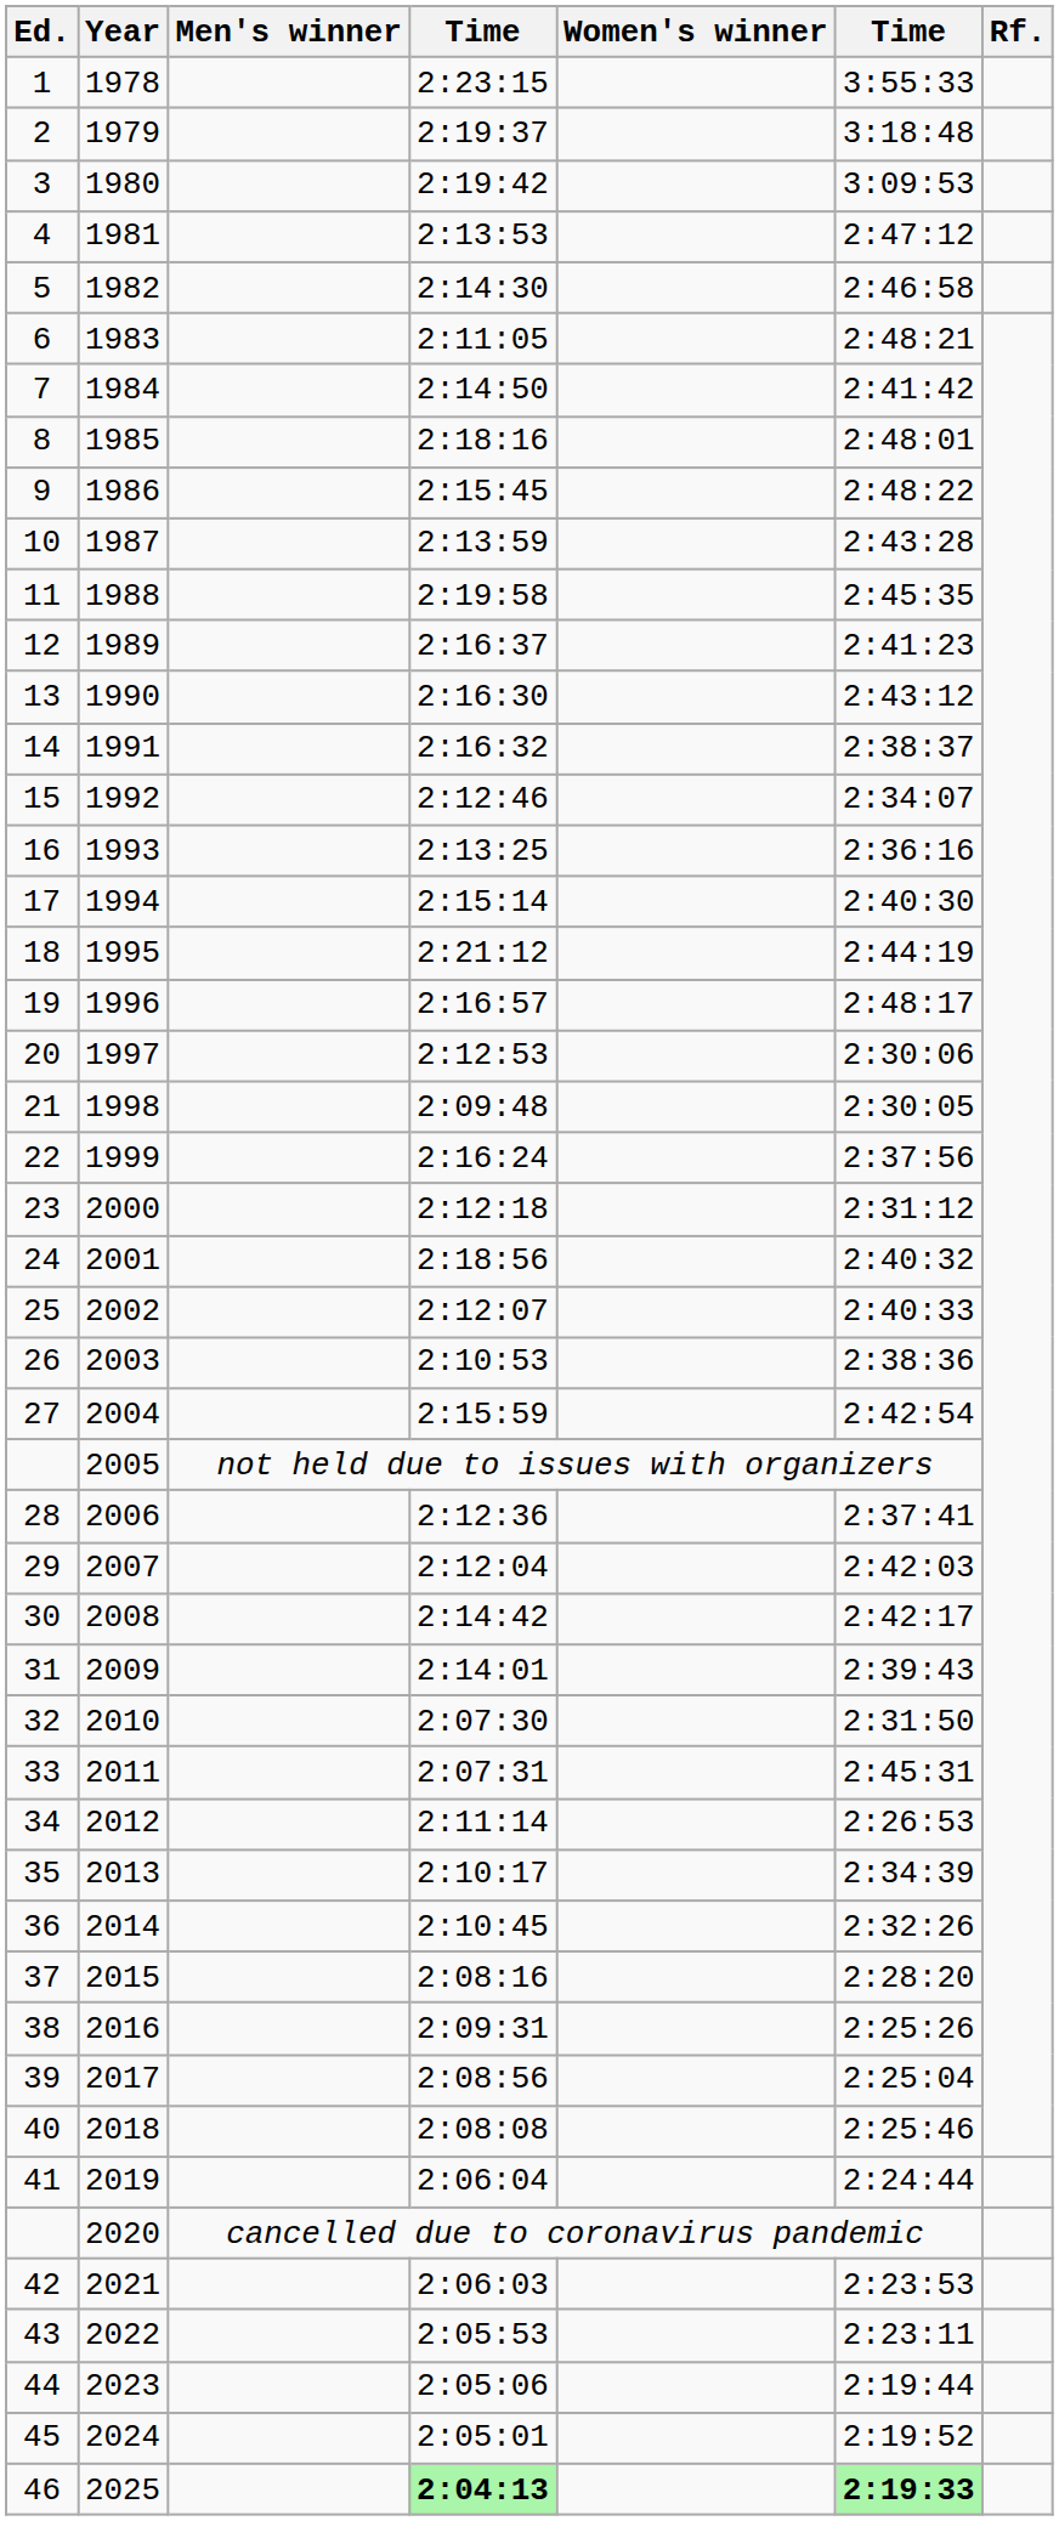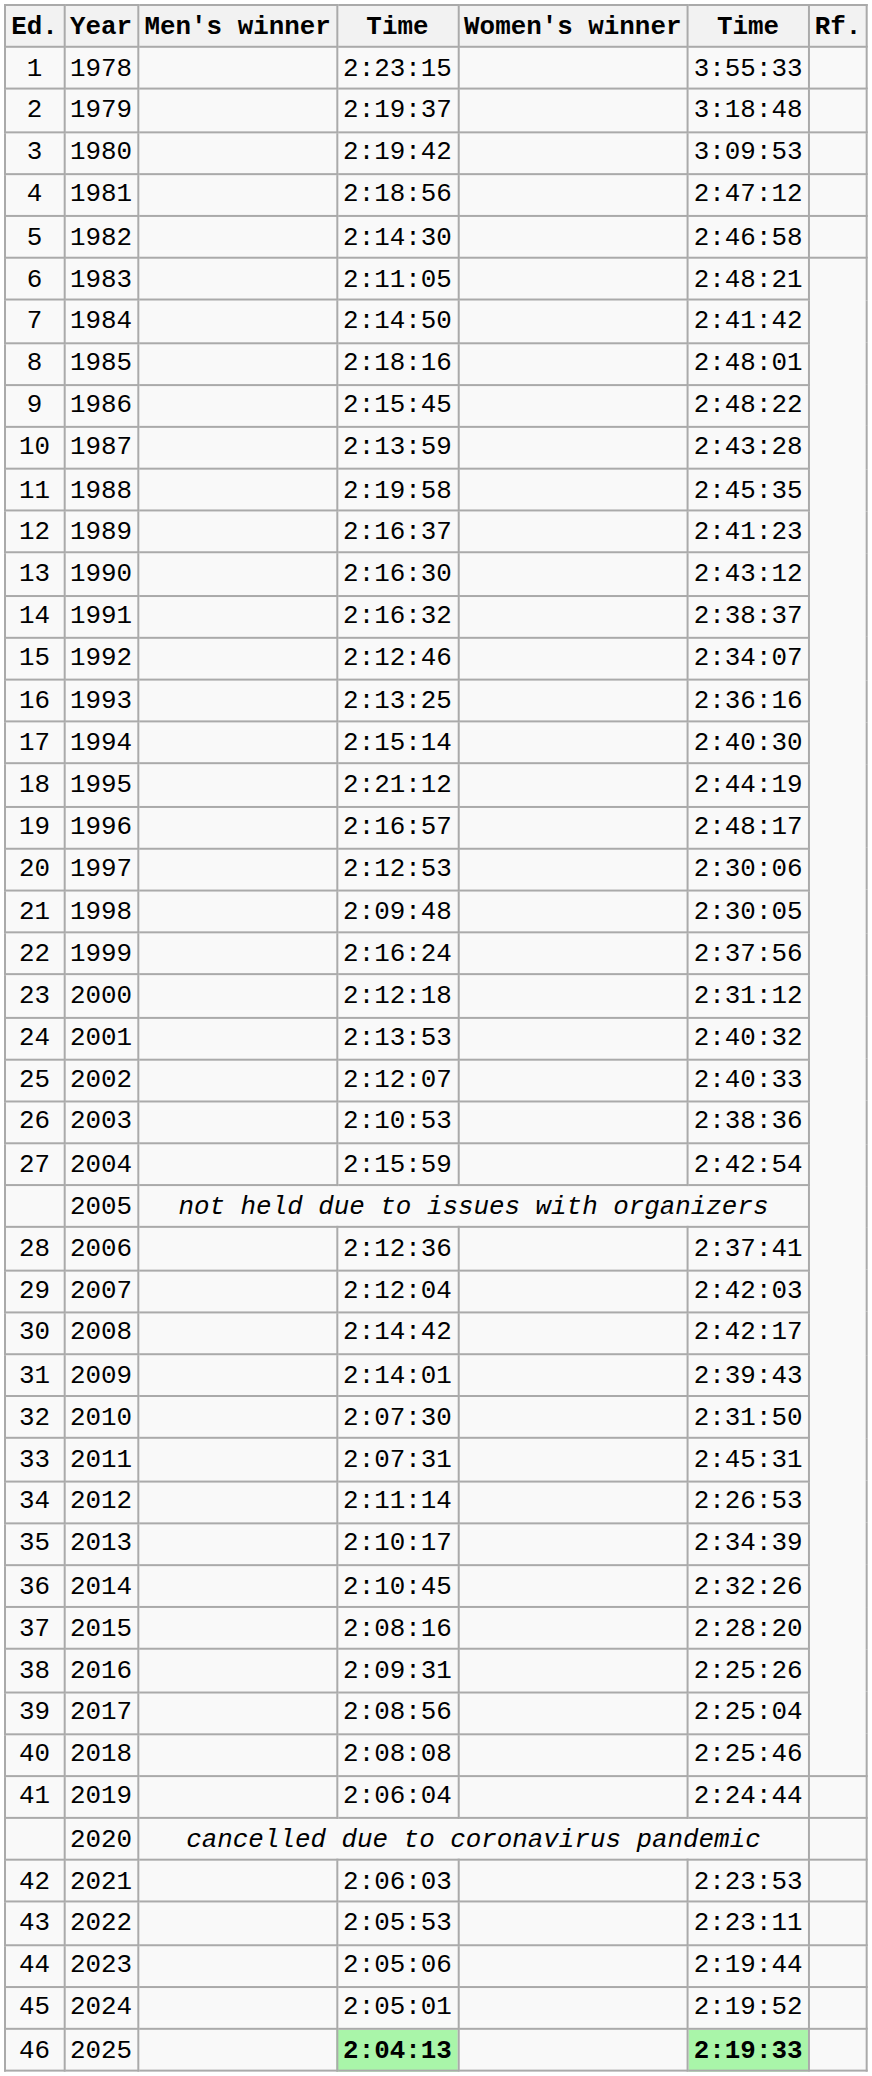 <table class="wikitable sortable" style="text-align:center">
 <tr>
 <th class="unsortable">Ed.</th>
 <th>Year</th>
 <th>Men's winner</th>
 <th>Time</th>
 <th>Women's winner</th>
 <th>Time</th>
 <th class="unsortable">Rf.</th>
 </tr>
 <tr>
 <td>1</td>
 <td>1978</td>
 <td align="left"></td>
 <td>2:23:15</td>
 <td align="left"></td>
 <td>3:55:33</td>
 <td></td>
 </tr>
 <tr>
 <td>2</td>
 <td>1979</td>
 <td align="left"></td>
 <td>2:19:37</td>
 <td align="left"></td>
 <td>3:18:48</td>
 <td></td>
 </tr>
 <tr>
 <td>3</td>
 <td>1980</td>
 <td align="left"></td>
 <td>2:19:42</td>
 <td align="left"></td>
 <td>3:09:53</td>
 <td></td>
 </tr>
 <tr>
 <td>4</td>
 <td>1981</td>
 <td align="left"></td>
-<td>2:13:53</td>
+<td>2:18:56</td>
 <td align="left"></td>
 <td>2:47:12</td>
 <td></td>
 </tr>
 <tr>
 <td>5</td>
 <td>1982</td>
 <td align="left"></td>
 <td>2:14:30</td>
 <td align="left"></td>
 <td>2:46:58</td>
 <td></td>
 </tr>
 <tr>
 <td>6</td>
 <td>1983</td>
 <td align="left"></td>
 <td>2:11:05</td>
 <td align="left"></td>
 <td>2:48:21</td>
 </tr>
 <tr>
 <td>7</td>
 <td>1984</td>
 <td align="left"></td>
 <td>2:14:50</td>
 <td align="left"></td>
 <td>2:41:42</td>
 </tr>
 <tr>
 <td>8</td>
 <td>1985</td>
 <td align="left"></td>
 <td>2:18:16</td>
 <td align="left"></td>
 <td>2:48:01</td>
 </tr>
 <tr>
 <td>9</td>
 <td>1986</td>
 <td align="left"></td>
 <td>2:15:45</td>
 <td align="left"></td>
 <td>2:48:22</td>
 </tr>
 <tr>
 <td>10</td>
 <td>1987</td>
 <td align="left"></td>
 <td>2:13:59</td>
 <td align="left"></td>
 <td>2:43:28</td>
 </tr>
 <tr>
 <td>11</td>
 <td>1988</td>
 <td align="left"></td>
 <td>2:19:58</td>
 <td align="left"></td>
 <td>2:45:35</td>
 </tr>
 <tr>
 <td>12</td>
 <td>1989</td>
 <td align="left"></td>
 <td>2:16:37</td>
 <td align="left"></td>
 <td>2:41:23</td>
 </tr>
 <tr>
 <td>13</td>
 <td>1990</td>
 <td align="left"></td>
 <td>2:16:30</td>
 <td align="left"></td>
 <td>2:43:12</td>
 </tr>
 <tr>
 <td>14</td>
 <td>1991</td>
 <td align="left"></td>
 <td>2:16:32</td>
 <td align="left"></td>
 <td>2:38:37</td>
 </tr>
 <tr>
 <td>15</td>
 <td>1992</td>
 <td align="left"></td>
 <td>2:12:46</td>
 <td align="left"></td>
 <td>2:34:07</td>
 </tr>
 <tr>
 <td>16</td>
 <td>1993</td>
 <td align="left"></td>
 <td>2:13:25</td>
 <td align="left"></td>
 <td>2:36:16</td>
 </tr>
 <tr>
 <td>17</td>
 <td>1994</td>
 <td align="left"></td>
 <td>2:15:14</td>
 <td align="left"></td>
 <td>2:40:30</td>
 </tr>
 <tr>
 <td>18</td>
 <td>1995</td>
 <td align="left"></td>
 <td>2:21:12</td>
 <td align="left"></td>
 <td>2:44:19</td>
 </tr>
 <tr>
 <td>19</td>
 <td>1996</td>
 <td align="left"></td>
 <td>2:16:57</td>
 <td align="left"></td>
 <td>2:48:17</td>
 </tr>
 <tr>
 <td>20</td>
 <td>1997</td>
 <td align="left"></td>
 <td>2:12:53</td>
 <td align="left"></td>
 <td>2:30:06</td>
 </tr>
 <tr>
 <td>21</td>
 <td>1998</td>
 <td align="left"></td>
 <td>2:09:48</td>
 <td align="left"></td>
 <td>2:30:05</td>
 </tr>
 <tr>
 <td>22</td>
 <td>1999</td>
 <td align="left"></td>
 <td>2:16:24</td>
 <td align="left"></td>
 <td>2:37:56</td>
 </tr>
 <tr>
 <td>23</td>
 <td>2000</td>
 <td align="left"></td>
 <td>2:12:18</td>
 <td align="left"></td>
 <td>2:31:12</td>
 </tr>
 <tr>
 <td>24</td>
 <td>2001</td>
 <td align="left"></td>
-<td>2:18:56</td>
+<td>2:13:53</td>
 <td align="left"></td>
 <td>2:40:32</td>
 </tr>
 <tr>
 <td>25</td>
 <td>2002</td>
 <td align="left"></td>
 <td>2:12:07</td>
 <td align="left"></td>
 <td>2:40:33</td>
 </tr>
 <tr>
 <td>26</td>
 <td>2003</td>
 <td align="left"></td>
 <td>2:10:53</td>
 <td align="left"></td>
 <td>2:38:36</td>
 </tr>
 <tr>
 <td>27</td>
 <td>2004</td>
 <td align="left"></td>
 <td>2:15:59</td>
 <td align="left"></td>
 <td>2:42:54</td>
 </tr>
 <tr>
 <td></td>
 <td>2005</td>
 <td colspan="4" align="center" data-sort-value=""><em>not held due to issues with organizers</em></td>
 </tr>
 <tr>
 <td>28</td>
 <td>2006</td>
 <td align="left"></td>
 <td>2:12:36</td>
 <td align="left"></td>
 <td>2:37:41</td>
 </tr>
 <tr>
 <td>29</td>
 <td>2007</td>
 <td align="left"></td>
 <td>2:12:04</td>
 <td align="left"></td>
 <td>2:42:03</td>
 </tr>
 <tr>
 <td>30</td>
 <td>2008</td>
 <td align="left"></td>
 <td>2:14:42</td>
 <td align="left"></td>
 <td>2:42:17</td>
 </tr>
 <tr>
 <td>31</td>
 <td>2009</td>
 <td align="left"></td>
 <td>2:14:01</td>
 <td align="left"></td>
 <td>2:39:43</td>
 </tr>
 <tr>
 <td>32</td>
 <td>2010</td>
 <td align="left"></td>
 <td>2:07:30</td>
 <td align="left"></td>
 <td>2:31:50</td>
 </tr>
 <tr>
 <td>33</td>
 <td>2011</td>
 <td align="left"></td>
 <td>2:07:31</td>
 <td align="left"></td>
 <td>2:45:31</td>
 </tr>
 <tr>
 <td>34</td>
 <td>2012</td>
 <td align="left"></td>
 <td>2:11:14</td>
 <td align="left"></td>
 <td>2:26:53</td>
 </tr>
 <tr>
 <td>35</td>
 <td>2013</td>
 <td align="left"></td>
 <td>2:10:17</td>
 <td align="left"></td>
 <td>2:34:39</td>
 </tr>
 <tr>
 <td>36</td>
 <td>2014</td>
 <td align="left"></td>
 <td>2:10:45</td>
 <td align="left"></td>
 <td>2:32:26</td>
 </tr>
 <tr>
 <td>37</td>
 <td>2015</td>
 <td align="left"></td>
 <td>2:08:16</td>
 <td align="left"></td>
 <td>2:28:20</td>
 </tr>
 <tr>
 <td>38</td>
 <td>2016</td>
 <td align="left"></td>
 <td>2:09:31</td>
 <td align="left"></td>
 <td>2:25:26</td>
 </tr>
 <tr>
 <td>39</td>
 <td>2017</td>
 <td align="left"></td>
 <td>2:08:56</td>
 <td align="left"></td>
 <td>2:25:04</td>
 </tr>
 <tr>
 <td>40</td>
 <td>2018</td>
 <td align="left"></td>
 <td>2:08:08</td>
 <td align="left"></td>
 <td>2:25:46</td>
 </tr>
 <tr>
 <td>41</td>
 <td>2019</td>
 <td align="left"></td>
 <td>2:06:04</td>
 <td align="left"></td>
 <td>2:24:44</td>
 <td></td>
 </tr>
 <tr>
 <td></td>
 <td>2020</td>
 <td colspan="4" align="center" data-sort-value=""><em>cancelled due to coronavirus pandemic</em></td>
 <td></td>
 </tr>
 <tr>
 <td>42</td>
 <td>2021</td>
 <td align="left"></td>
 <td>2:06:03</td>
 <td align="left"></td>
 <td>2:23:53</td>
 </tr>
 <tr>
 <td>43</td>
 <td>2022</td>
 <td align="left"></td>
 <td>2:05:53</td>
 <td align="left"></td>
 <td>2:23:11</td>
 <td></td>
 </tr>
 <tr>
 <td>44</td>
 <td>2023</td>
 <td align="left"></td>
 <td>2:05:06</td>
 <td align="left"></td>
 <td>2:19:44</td>
 <td></td>
 </tr>
 <tr>
 <td>45</td>
 <td>2024</td>
 <td align="left"></td>
 <td>2:05:01</td>
 <td align="left"></td>
 <td>2:19:52</td>
 <td></td>
 </tr>
 <tr>
 <td>46</td>
 <td>2025</td>
 <td align="left"></td>
 <td bgcolor="#A9F5A9"><strong>2:04:13</strong></td>
 <td align="left"></td>
 <td bgcolor="#A9F5A9"><strong>2:19:33</strong></td>
 <td></td>
 </tr>
 </table>
